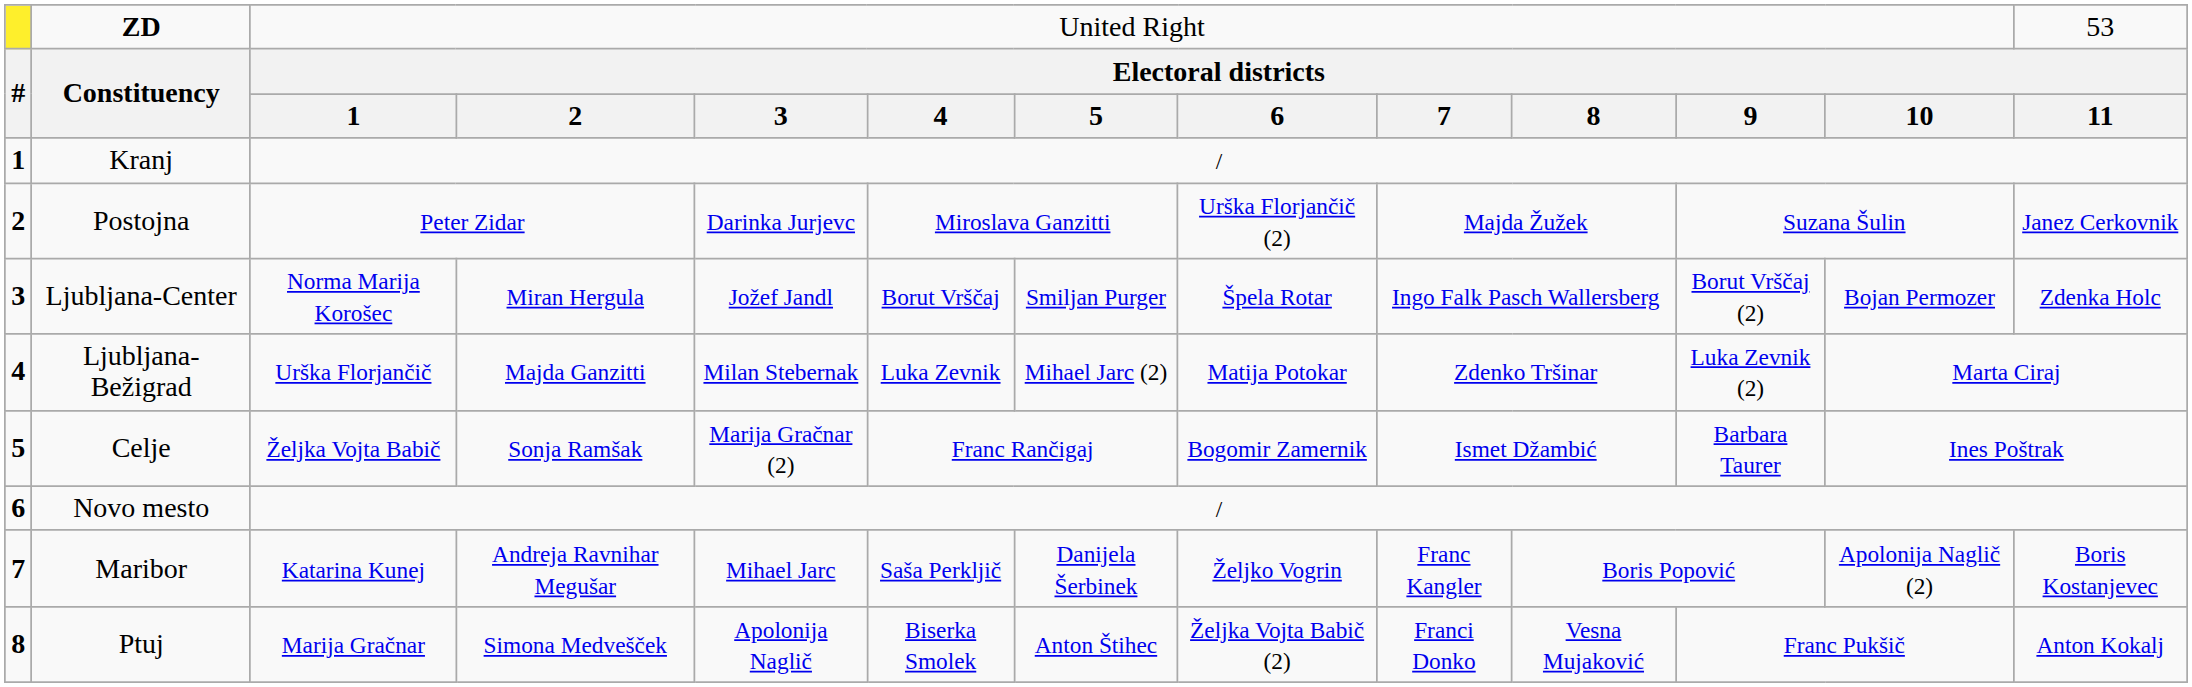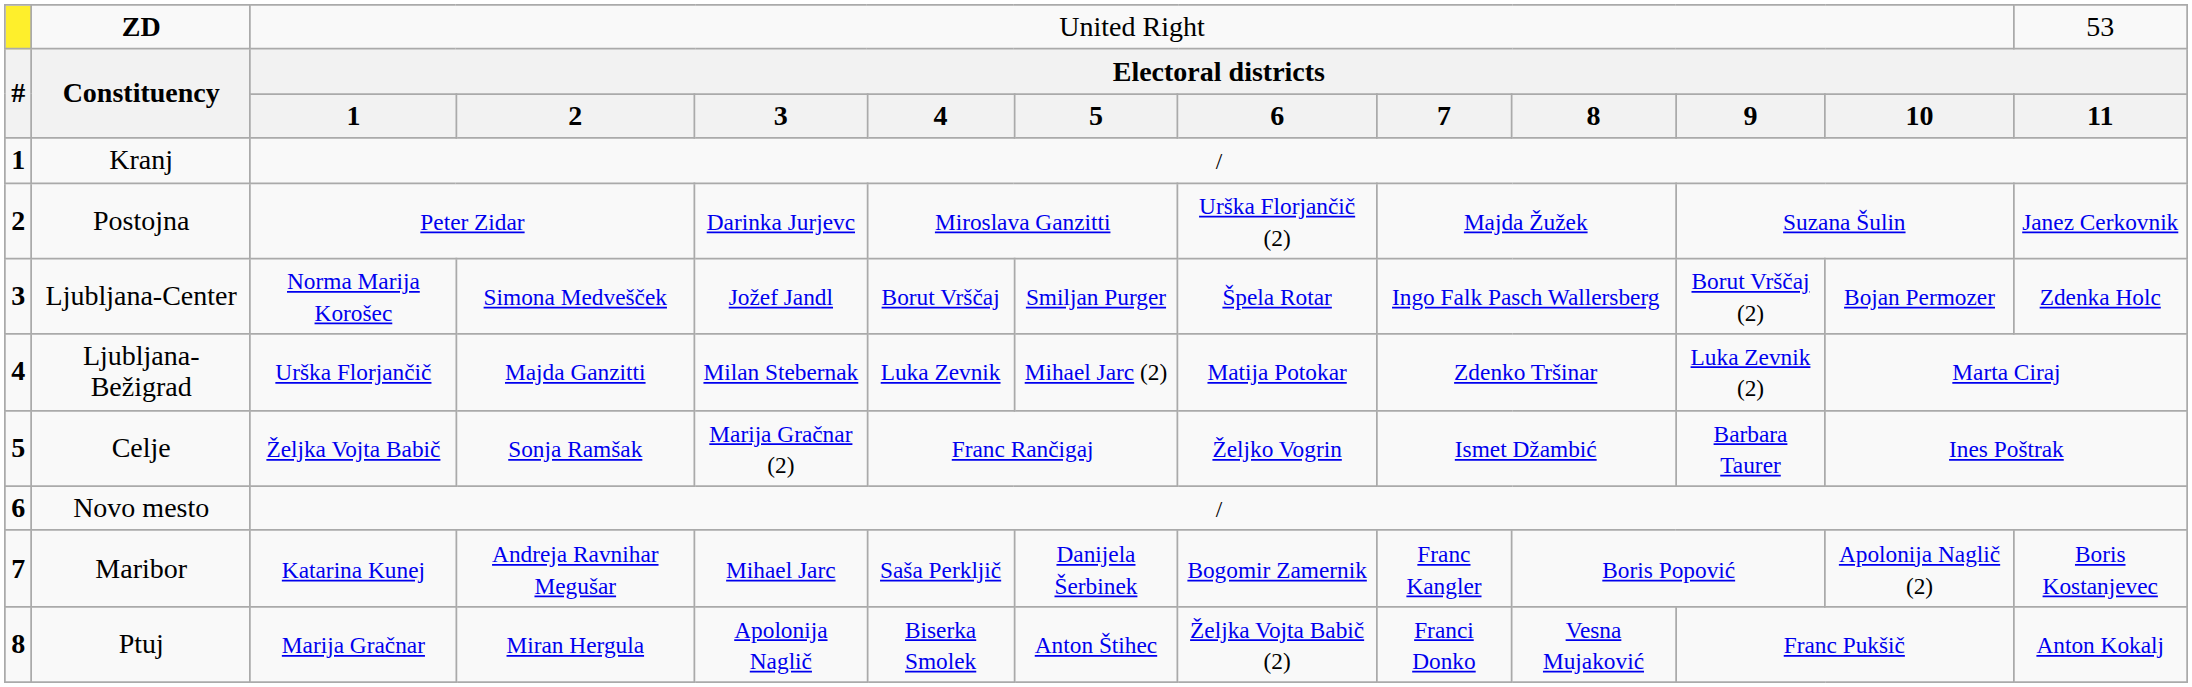 <table class="wikitable" style="text-align: center;">
 <tr>
 <td style="background:#FEEF2C"></td>
 <td><strong>ZD</strong></td>
 <td colspan="10">United Right<br></td>
 <td>53<br></td>
 </tr>
 <tr>
 <th rowspan="2">#</th>
 <th rowspan="2">Constituency</th>
 <th colspan="11">Electoral districts</th>
 </tr>
 <tr>
 <th>1</th>
 <th>2</th>
 <th>3</th>
 <th>4</th>
 <th>5</th>
 <th>6</th>
 <th>7</th>
 <th>8</th>
 <th>9</th>
 <th>10</th>
 <th>11</th>
 </tr>
 <tr>
 <td style="text-align:center;"><strong>1</strong></td>
 <td>Kranj</td>
 <td colspan="11"><small>/</small></td>
 </tr>
 <tr>
 <td style="text-align:center;"><strong>2</strong></td>
 <td>Postojna</td>
 <td colspan="2"><a href='#'><small>Peter Zidar</small></a></td>
 <td><a href='#'><small>Darinka Jurjevc</small></a></td>
 <td colspan="2"><a href='#'><small>Miroslava Ganzitti</small></a></td>
 <td><small><a href='#'>Urška Florjančič</a> (2)</small></td>
 <td colspan="2"><a href='#'><small>Majda Žužek</small></a></td>
 <td colspan="2"><a href='#'><small>Suzana Šulin</small></a></td>
 <td><a href='#'><small>Janez Cerkovnik</small></a></td>
 </tr>
 <tr>
 <td style="text-align:center;"><strong>3</strong></td>
 <td>Ljubljana-Center</td>
 <td><small><a href='#'>Norma Marija Korošec</a></small></td>
-<td><a href='#'><small>Miran Hergula</small></a></td>
+<td><a href='#'><small>Simona Medvešček</small></a></td>
 <td><a href='#'><small>Jožef Jandl</small></a></td>
 <td><a href='#'><small>Borut Vrščaj</small></a></td>
 <td><a href='#'><small>Smiljan Purger</small></a></td>
 <td><a href='#'><small>Špela Rotar</small></a></td>
 <td colspan="2"><a href='#'><small>Ingo Falk Pasch Wallersberg</small></a></td>
 <td><small><a href='#'>Borut Vrščaj</a> (2)</small></td>
 <td><a href='#'><small>Bojan Permozer</small></a></td>
 <td><a href='#'><small>Zdenka Holc</small></a></td>
 </tr>
 <tr>
 <td style="text-align:center;"><strong>4</strong></td>
 <td>Ljubljana-Bežigrad</td>
 <td><a href='#'><small>Urška Florjančič</small></a></td>
 <td><a href='#'><small>Majda Ganzitti</small></a></td>
 <td><a href='#'><small>Milan Stebernak</small></a></td>
 <td><a href='#'><small>Luka Zevnik</small></a></td>
 <td><small><a href='#'>Mihael Jarc</a> (2)</small></td>
 <td><a href='#'><small>Matija Potokar</small></a></td>
 <td colspan="2"><a href='#'><small>Zdenko Tršinar</small></a></td>
 <td><small><a href='#'>Luka Zevnik</a> (2)</small></td>
 <td colspan="2"><a href='#'><small>Marta Ciraj</small></a></td>
 </tr>
 <tr>
 <td style="text-align:center;"><strong>5</strong></td>
 <td>Celje</td>
 <td><a href='#'><small>Željka Vojta Babič</small></a></td>
 <td><a href='#'><small>Sonja Ramšak</small></a></td>
 <td><small><a href='#'>Marija Gračnar</a> (2)</small></td>
 <td colspan="2"><a href='#'><small>Franc Rančigaj</small></a></td>
-<td><a href='#'><small>Bogomir Zamernik</small></a></td>
+<td><a href='#'><small>Željko Vogrin</small></a></td>
 <td colspan="2"><a href='#'><small>Ismet Džambić</small></a></td>
 <td><a href='#'><small>Barbara Taurer</small></a></td>
 <td colspan="2"><a href='#'><small>Ines Poštrak</small></a></td>
 </tr>
 <tr>
 <td style="text-align:center;"><strong>6</strong></td>
 <td>Novo mesto</td>
 <td colspan="11"><small>/</small></td>
 </tr>
 <tr>
 <td style="text-align:center;"><strong>7</strong></td>
 <td>Maribor</td>
 <td><a href='#'><small>Katarina Kunej</small></a></td>
 <td><a href='#'><small>Andreja Ravnihar Megušar</small></a></td>
 <td><a href='#'><small>Mihael Jarc</small></a></td>
 <td><a href='#'><small>Saša Perkljič</small></a></td>
 <td><a href='#'><small>Danijela Šerbinek</small></a></td>
-<td><a href='#'><small>Željko Vogrin</small></a></td>
+<td><a href='#'><small>Bogomir Zamernik</small></a></td>
 <td><a href='#'><small>Franc Kangler</small></a></td>
 <td colspan="2"><a href='#'><small>Boris Popović</small></a></td>
 <td><small><a href='#'>Apolonija Naglič</a> (2)</small></td>
 <td><a href='#'><small>Boris Kostanjevec</small></a></td>
 </tr>
 <tr>
 <td style="text-align:center;"><strong>8</strong></td>
 <td>Ptuj</td>
 <td><a href='#'><small>Marija Gračnar</small></a></td>
-<td><a href='#'><small>Simona Medvešček</small></a></td>
+<td><a href='#'><small>Miran Hergula</small></a></td>
 <td><a href='#'><small>Apolonija Naglič</small></a></td>
 <td><a href='#'><small>Biserka Smolek</small></a></td>
 <td><a href='#'><small>Anton Štihec</small></a></td>
 <td><small><a href='#'>Željka Vojta Babič</a> (2)</small></td>
 <td><a href='#'><small>Franci Donko</small></a></td>
 <td><a href='#'><small>Vesna Mujaković</small></a></td>
 <td colspan="2"><a href='#'><small>Franc Pukšič</small></a></td>
 <td><a href='#'><small>Anton Kokalj</small></a></td>
 </tr>
 </table>
